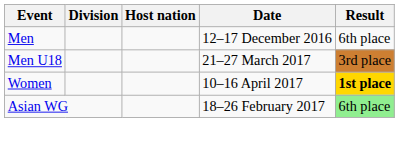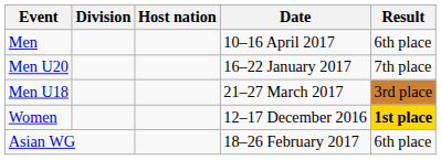 <table class="wikitable">
 <tr>
 <th>Event</th>
 <th>Division</th>
 <th>Host nation</th>
 <th>Date</th>
 <th>Result</th>
 </tr>
 <tr>
 <td><a href='#'>Men</a></td>
 <td></td>
 <td></td>
-<td>12–17 December 2016</td>
+<td>10–16 April 2017</td>
 <td>6th place <br> </td>
+</tr>
+<tr>
+<td><a href='#'>Men U20</a></td>
+<td></td>
+<td></td>
+<td>16–22 January 2017</td>
+<td>7th place <br> </td>
 </tr>
 <tr>
 <td><a href='#'>Men U18</a></td>
 <td></td>
 <td></td>
 <td>21–27 March 2017</td>
 <td bgcolor="#cd7f32"><span>3rd place<br></span></td>
 </tr>
 <tr>
 <td><a href='#'>Women</a></td>
 <td></td>
 <td></td>
-<td>10–16 April 2017</td>
+<td>12–17 December 2016</td>
 <td bgcolor="#ffd700"><strong>1st place <br> </strong></td>
 </tr>
 <tr>
 <td colspan=2><a href='#'>Asian WG</a></td>
 <td></td>
 <td>18–26 February 2017</td>
-<td style="background: lightgreen;">6th place <br> </td>
+<td>6th place <br> </td>
 </tr>
 </table>
